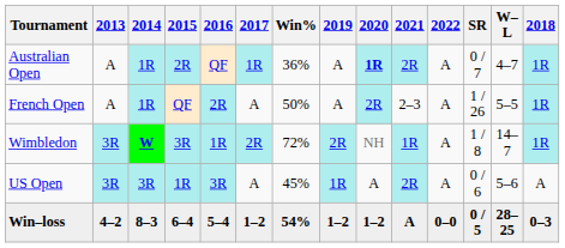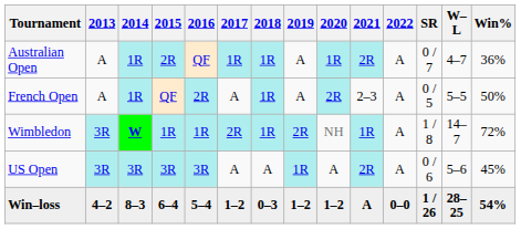 <table class=wikitable style=text-align:center;>
 <tr>
 <th>Tournament</th>
 <th><a href='#'>2013</a></th>
 <th><a href='#'>2014</a></th>
 <th><a href='#'>2015</a></th>
 <th><a href='#'>2016</a></th>
 <th><a href='#'>2017</a></th>
-<th>Win%</th>
+<th><a href='#'>2018</a></th>
 <th><a href='#'>2019</a></th>
 <th><a href='#'>2020</a></th>
 <th><a href='#'>2021</a></th>
 <th><a href='#'>2022</a></th>
 <th>SR</th>
 <th>W–L</th>
-<th><a href='#'>2018</a></th>
+<th>Win%</th>
 </tr>
 <tr>
 <td style="text-align:left"><a href='#'>Australian Open</a></td>
 <td>A</td>
 <td style="background:#afeeee"><a href='#'>1R</a></td>
 <td style="background:#afeeee"><a href='#'>2R</a></td>
 <td style="background:#ffebcd"><a href='#'>QF</a></td>
 <td style="background:#afeeee"><a href='#'>1R</a></td>
-<td>36%</td>
+<td style="background:#afeeee"><a href='#'>1R</a></td>
 <td>A</td>
-<td style="background:#afeeee"><strong><a href='#'>1R</a></strong></td>
+<td style="background:#afeeee"><a href='#'>1R</a></td>
 <td style="background:#afeeee"><a href='#'>2R</a></td>
 <td>A</td>
 <td>0 / 7</td>
 <td>4–7</td>
-<td style="background:#afeeee"><a href='#'>1R</a></td>
+<td>36%</td>
 </tr>
 <tr>
 <td style="text-align:left"><a href='#'>French Open</a></td>
 <td>A</td>
 <td style="background:#afeeee"><a href='#'>1R</a></td>
 <td style="background:#ffebcd"><a href='#'>QF</a></td>
 <td style="background:#afeeee"><a href='#'>2R</a></td>
 <td>A</td>
-<td>50%</td>
+<td style="background:#afeeee"><a href='#'>1R</a></td>
 <td>A</td>
 <td style="background:#afeeee"><a href='#'>2R</a></td>
 <td>2–3</td>
 <td>A</td>
-<td>1 / 26</td>
+<td>0 / 5</td>
 <td>5–5</td>
-<td style="background:#afeeee"><a href='#'>1R</a></td>
+<td>50%</td>
 </tr>
 <tr>
 <td style="text-align:left"><a href='#'>Wimbledon</a></td>
 <td style="background:#afeeee"><a href='#'>3R</a></td>
 <td style="background:lime"><strong><a href='#'>W</a></strong></td>
-<td style="background:#afeeee"><a href='#'>3R</a></td>
+<td style="background:#afeeee"><a href='#'>1R</a></td>
 <td style="background:#afeeee"><a href='#'>1R</a></td>
 <td style="background:#afeeee"><a href='#'>2R</a></td>
-<td>72%</td>
+<td style="background:#afeeee"><a href='#'>1R</a></td>
 <td style="background:#afeeee"><a href='#'>2R</a></td>
 <td style="color:#767676">NH</td>
 <td bgcolor="afeeee"><a href='#'>1R</a></td>
 <td>A</td>
 <td>1 / 8</td>
 <td>14–7</td>
-<td style="background:#afeeee"><a href='#'>1R</a></td>
+<td>72%</td>
 </tr>
 <tr>
 <td style="text-align:left"><a href='#'>US Open</a></td>
 <td style="background:#afeeee"><a href='#'>3R</a></td>
 <td style="background:#afeeee"><a href='#'>3R</a></td>
-<td style="background:#afeeee"><a href='#'>1R</a></td>
+<td style="background:#afeeee"><a href='#'>3R</a></td>
 <td style="background:#afeeee"><a href='#'>3R</a></td>
 <td>A</td>
-<td>45%</td>
+<td>A</td>
 <td style="background:#afeeee"><a href='#'>1R</a></td>
 <td>A</td>
 <td style="background:#afeeee"><a href='#'>2R</a></td>
 <td>A</td>
 <td>0 / 6</td>
 <td>5–6</td>
-<td>A</td>
+<td>45%</td>
 </tr>
 <tr style="font-weight:bold;background:#efefef">
 <td style="text-align:left">Win–loss</td>
 <td>4–2</td>
 <td>8–3</td>
 <td>6–4</td>
 <td>5–4</td>
 <td>1–2</td>
-<td>54%</td>
+<td>0–3</td>
 <td>1–2</td>
 <td>1–2</td>
 <td>A</td>
 <td>0–0</td>
-<td>0 / 5</td>
+<td>1 / 26</td>
 <td>28–25</td>
-<td>0–3</td>
+<td>54%</td>
 </tr>
 </table>
